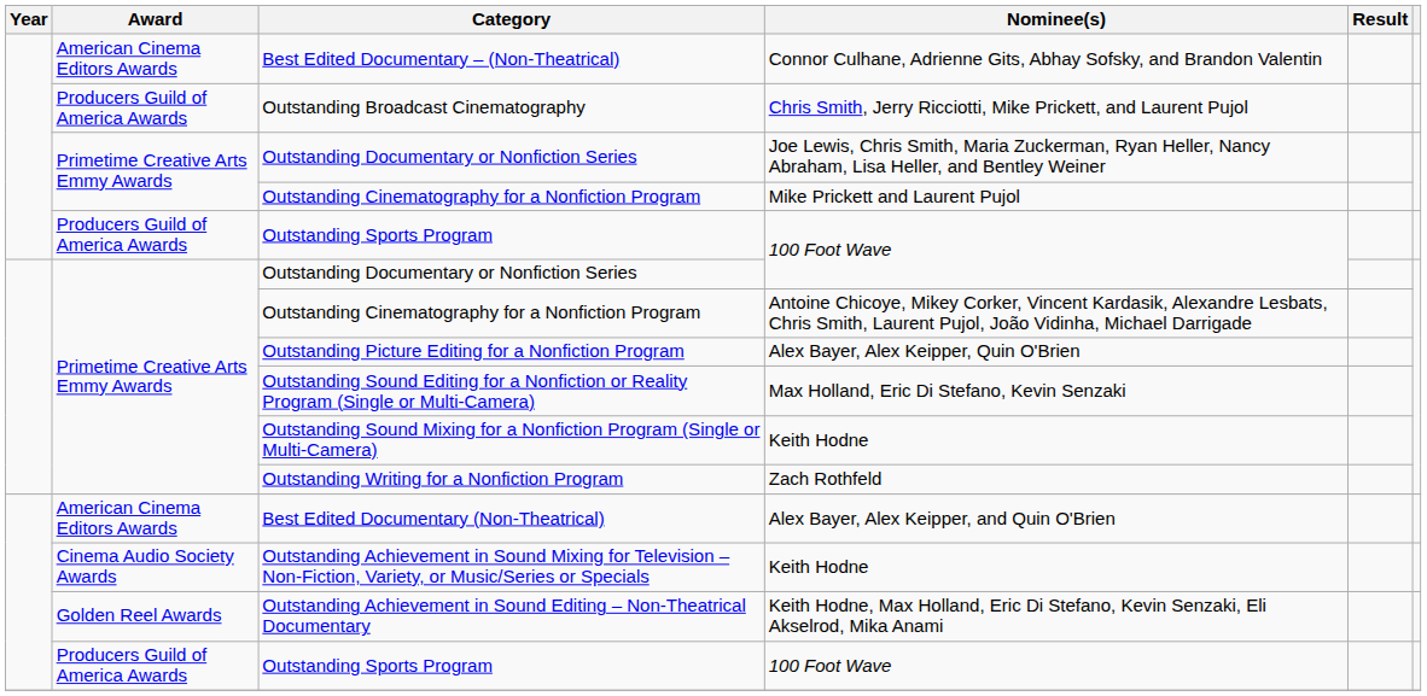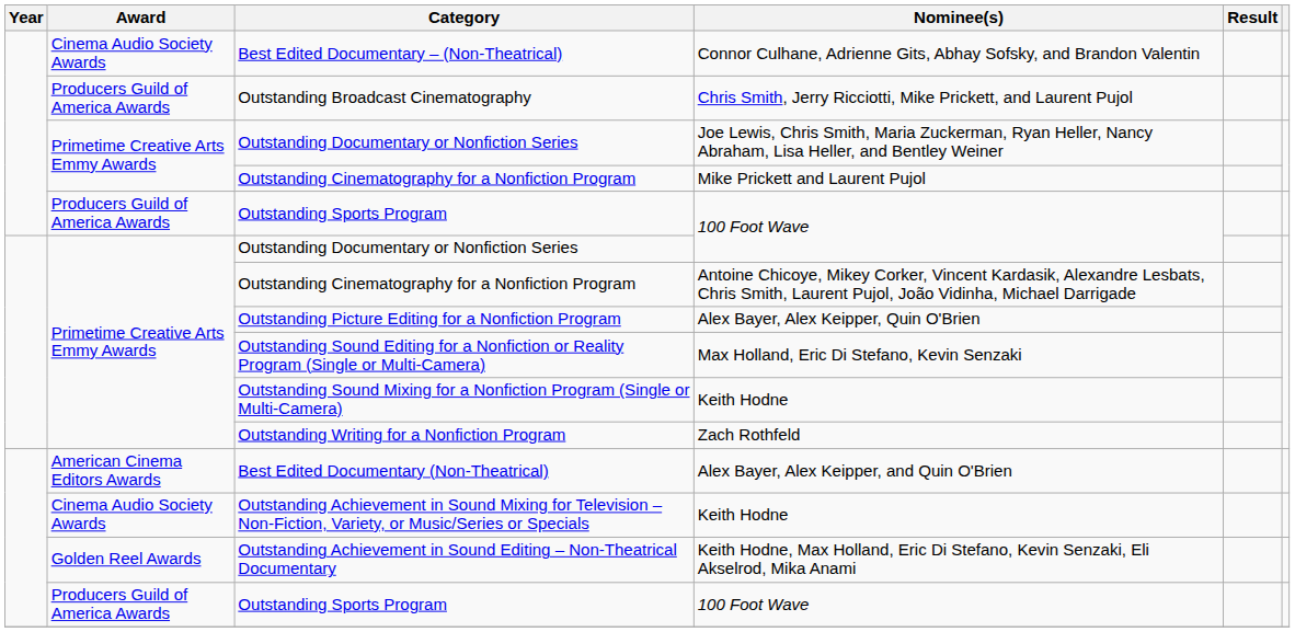 <table class="wikitable sortable plainrowheaders">
 <tr>
 <th>Year</th>
 <th>Award</th>
 <th>Category</th>
 <th>Nominee(s)</th>
 <th>Result</th>
 <th></th>
 </tr>
 <tr>
 <td rowspan="5"></td>
-<td><a href='#'>American Cinema Editors Awards</a></td>
+<td><a href='#'>Cinema Audio Society Awards</a></td>
 <td><a href='#'>Best Edited Documentary – (Non-Theatrical)</a></td>
 <td>Connor Culhane, Adrienne Gits, Abhay Sofsky, and Brandon Valentin </td>
 <td></td>
 <td align="center"></td>
 </tr>
 <tr>
 <td><a href='#'>Producers Guild of America Awards</a></td>
 <td>Outstanding Broadcast Cinematography</td>
 <td><a href='#'>Chris Smith</a>, Jerry Ricciotti, Mike Prickett, and Laurent Pujol</td>
 <td></td>
 <td align="center"></td>
 </tr>
 <tr>
 <td rowspan="2"><a href='#'>Primetime Creative Arts Emmy Awards</a></td>
 <td><a href='#'>Outstanding Documentary or Nonfiction Series</a></td>
 <td>Joe Lewis, Chris Smith, Maria Zuckerman, Ryan Heller, Nancy Abraham, Lisa Heller, and Bentley Weiner</td>
 <td></td>
 <td align="center" rowspan="2"></td>
 </tr>
 <tr>
 <td><a href='#'>Outstanding Cinematography for a Nonfiction Program</a></td>
 <td>Mike Prickett and Laurent Pujol </td>
 <td></td>
 </tr>
 <tr>
 <td><a href='#'>Producers Guild of America Awards</a></td>
 <td><a href='#'>Outstanding Sports Program</a></td>
 <td rowspan="2"><em>100 Foot Wave</em></td>
 <td></td>
 <td align="center"></td>
 </tr>
 <tr>
 <td rowspan="6"></td>
 <td rowspan="6"><a href='#'>Primetime Creative Arts Emmy Awards</a></td>
 <td>Outstanding Documentary or Nonfiction Series</td>
 <td></td>
 <td rowspan="6" align="center"></td>
 </tr>
 <tr>
 <td>Outstanding Cinematography for a Nonfiction Program</td>
 <td>Antoine Chicoye, Mikey Corker, Vincent Kardasik, Alexandre Lesbats, Chris Smith, Laurent Pujol, João Vidinha, Michael Darrigade </td>
 <td></td>
 </tr>
 <tr>
 <td><a href='#'>Outstanding Picture Editing for a Nonfiction Program</a></td>
 <td>Alex Bayer, Alex Keipper, Quin O'Brien </td>
 <td></td>
 </tr>
 <tr>
 <td><a href='#'>Outstanding Sound Editing for a Nonfiction or Reality Program (Single or Multi-Camera)</a></td>
 <td>Max Holland, Eric Di Stefano, Kevin Senzaki </td>
 <td></td>
 </tr>
 <tr>
 <td><a href='#'>Outstanding Sound Mixing for a Nonfiction Program (Single or Multi-Camera)</a></td>
 <td>Keith Hodne </td>
 <td></td>
 </tr>
 <tr>
 <td><a href='#'>Outstanding Writing for a Nonfiction Program</a></td>
 <td>Zach Rothfeld </td>
 <td></td>
 </tr>
 <tr>
 <td rowspan="4"></td>
 <td><a href='#'>American Cinema Editors Awards</a></td>
 <td><a href='#'>Best Edited Documentary (Non-Theatrical)</a></td>
 <td>Alex Bayer, Alex Keipper, and Quin O'Brien </td>
 <td></td>
 <td align="center"></td>
 </tr>
 <tr>
 <td><a href='#'>Cinema Audio Society Awards</a></td>
 <td><a href='#'>Outstanding Achievement in Sound Mixing for Television – Non-Fiction, Variety, or Music/Series or Specials</a></td>
 <td>Keith Hodne </td>
 <td></td>
 <td align="center"></td>
 </tr>
 <tr>
 <td><a href='#'>Golden Reel Awards</a></td>
 <td><a href='#'>Outstanding Achievement in Sound Editing – Non-Theatrical Documentary</a></td>
 <td>Keith Hodne, Max Holland, Eric Di Stefano, Kevin Senzaki, Eli Akselrod, Mika Anami </td>
 <td></td>
 <td align="center"></td>
 </tr>
 <tr>
 <td><a href='#'>Producers Guild of America Awards</a></td>
 <td><a href='#'>Outstanding Sports Program</a></td>
 <td><em>100 Foot Wave</em></td>
 <td></td>
 <td align="center"></td>
 </tr>
 <tr>
 </tr>
 </table>
